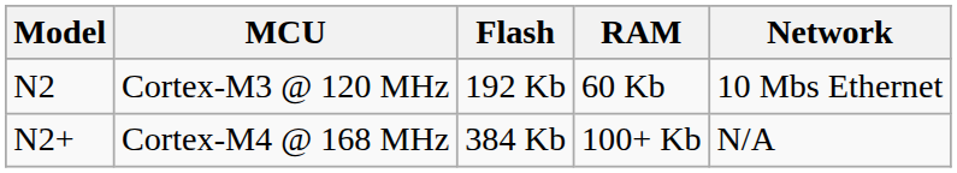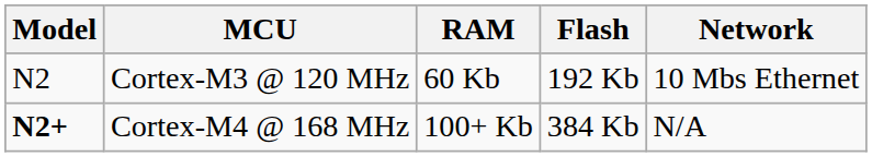 <table class="wikitable">
 <tr>
 <th>Model</th>
 <th>MCU</th>
+<th>RAM</th>
 <th>Flash</th>
-<th>RAM</th>
 <th>Network</th>
 </tr>
 <tr>
 <td>N2</td>
 <td>Cortex-M3 @ 120 MHz</td>
+<td>60 Kb</td>
 <td>192 Kb</td>
-<td>60 Kb</td>
 <td>10 Mbs Ethernet</td>
 </tr>
 <tr>
-<td>N2+</td>
+<td><strong>N2+</strong></td>
 <td>Cortex-M4 @ 168 MHz</td>
+<td>100+ Kb</td>
 <td>384 Kb</td>
-<td>100+ Kb</td>
 <td>N/A</td>
 </tr>
 </table>
